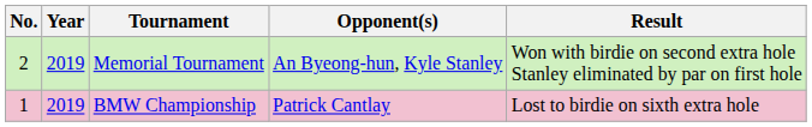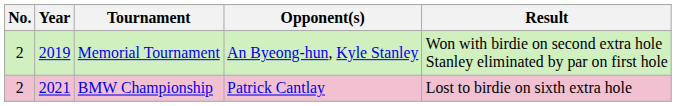 <table class="wikitable" style="font-size:95%;">
 <tr>
 <th>No.</th>
 <th>Year</th>
 <th>Tournament</th>
 <th>Opponent(s)</th>
 <th>Result</th>
 </tr>
 <tr style="background:#D0F0C0;">
 <td align=center>2</td>
 <td><a href='#'>2019</a></td>
 <td><a href='#'>Memorial Tournament</a></td>
 <td> <a href='#'>An Byeong-hun</a>,  <a href='#'>Kyle Stanley</a></td>
 <td>Won with birdie on second extra hole<br>Stanley eliminated by par on first hole</td>
 </tr>
 <tr style="background:#F2C1D1;">
-<td align=center>1</td>
-<td><a href='#'>2019</a></td>
+<td align=center>2</td>
+<td><a href='#'>2021</a></td>
 <td><a href='#'>BMW Championship</a></td>
 <td> <a href='#'>Patrick Cantlay</a></td>
 <td>Lost to birdie on sixth extra hole</td>
 </tr>
 </table>
